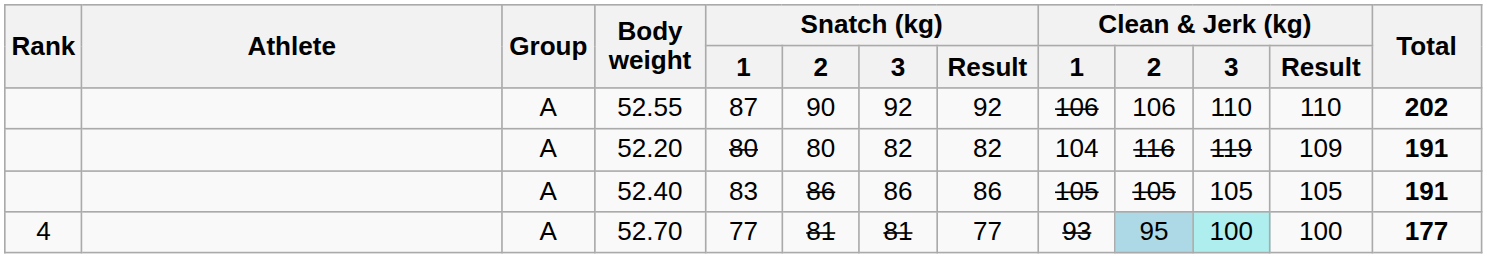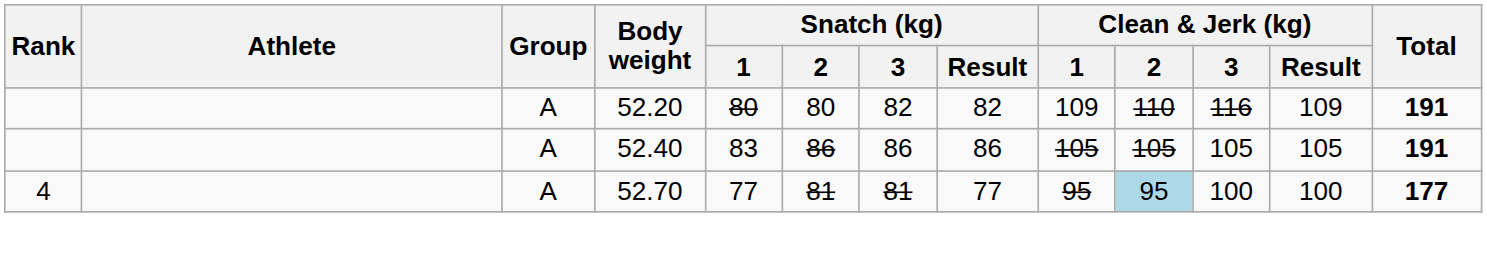 <table class = "wikitable" style="text-align:center;">
 <tr>
 <th rowspan=2 width=40>Rank</th>
 <th rowspan=2 width=250>Athlete</th>
 <th rowspan=2 width=50>Group</th>
 <th rowspan=2 width=60>Body weight</th>
 <th colspan=4>Snatch (kg)</th>
 <th colspan=4>Clean & Jerk (kg)</th>
 <th rowspan=2 width=60>Total</th>
 </tr>
 <tr>
 <th width=40>1</th>
 <th width=40>2</th>
 <th width=40>3</th>
 <th width=55>Result</th>
 <th width=40>1</th>
 <th width=40>2</th>
 <th width=40>3</th>
 <th width=55>Result</th>
 </tr>
 <tr>
 <td></td>
 <td align=left></td>
 <td>A</td>
-<td>52.55</td>
-<td>87</td>
-<td>90</td>
-<td>92</td>
-<td>92</td>
-<td><s>106</s></td>
-<td>106</td>
-<td>110</td>
-<td>110</td>
-<td><strong>202</strong></td>
-</tr>
-<tr>
-<td></td>
-<td align=left></td>
-<td>A</td>
 <td>52.20</td>
 <td><s>80</s></td>
 <td>80</td>
 <td>82</td>
 <td>82</td>
-<td>104</td>
+<td>109</td>
+<td><s>110</s></td>
 <td><s>116</s></td>
-<td><s>119</s></td>
 <td>109</td>
 <td><strong>191</strong></td>
 </tr>
 <tr>
 <td></td>
 <td align=left></td>
 <td>A</td>
 <td>52.40</td>
 <td>83</td>
 <td><s>86</s></td>
 <td>86</td>
 <td>86</td>
 <td><s>105</s></td>
 <td><s>105</s></td>
 <td>105</td>
 <td>105</td>
 <td><strong>191</strong></td>
 </tr>
 <tr>
 <td>4</td>
 <td align=left></td>
 <td>A</td>
 <td>52.70</td>
 <td>77</td>
 <td><s>81</s></td>
 <td><s>81</s></td>
 <td>77</td>
-<td><s>93</s></td>
+<td><s>95</s></td>
 <td style="background: lightblue;">95</td>
-<td style="background: paleturquoise;">100</td>
+<td>100</td>
 <td>100</td>
 <td><strong>177</strong></td>
 </tr>
 </table>
